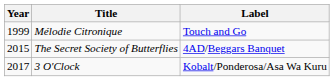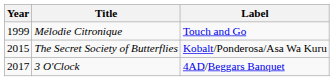 <table class="wikitable">
 <tr>
 <th>Year</th>
 <th>Title</th>
 <th>Label</th>
 </tr>
 <tr>
 <td>1999</td>
 <td><em>Mélodie Citronique</em></td>
 <td><a href='#'>Touch and Go</a></td>
 </tr>
 <tr>
 <td>2015</td>
 <td><em>The Secret Society of Butterflies</em></td>
-<td><a href='#'>4AD</a>/<a href='#'>Beggars Banquet</a></td>
+<td><a href='#'>Kobalt</a>/Ponderosa/Asa Wa Kuru</td>
 </tr>
 <tr>
 <td>2017</td>
 <td><em>3 O'Clock</em></td>
-<td><a href='#'>Kobalt</a>/Ponderosa/Asa Wa Kuru</td>
+<td><a href='#'>4AD</a>/<a href='#'>Beggars Banquet</a></td>
 </tr>
 </table>
